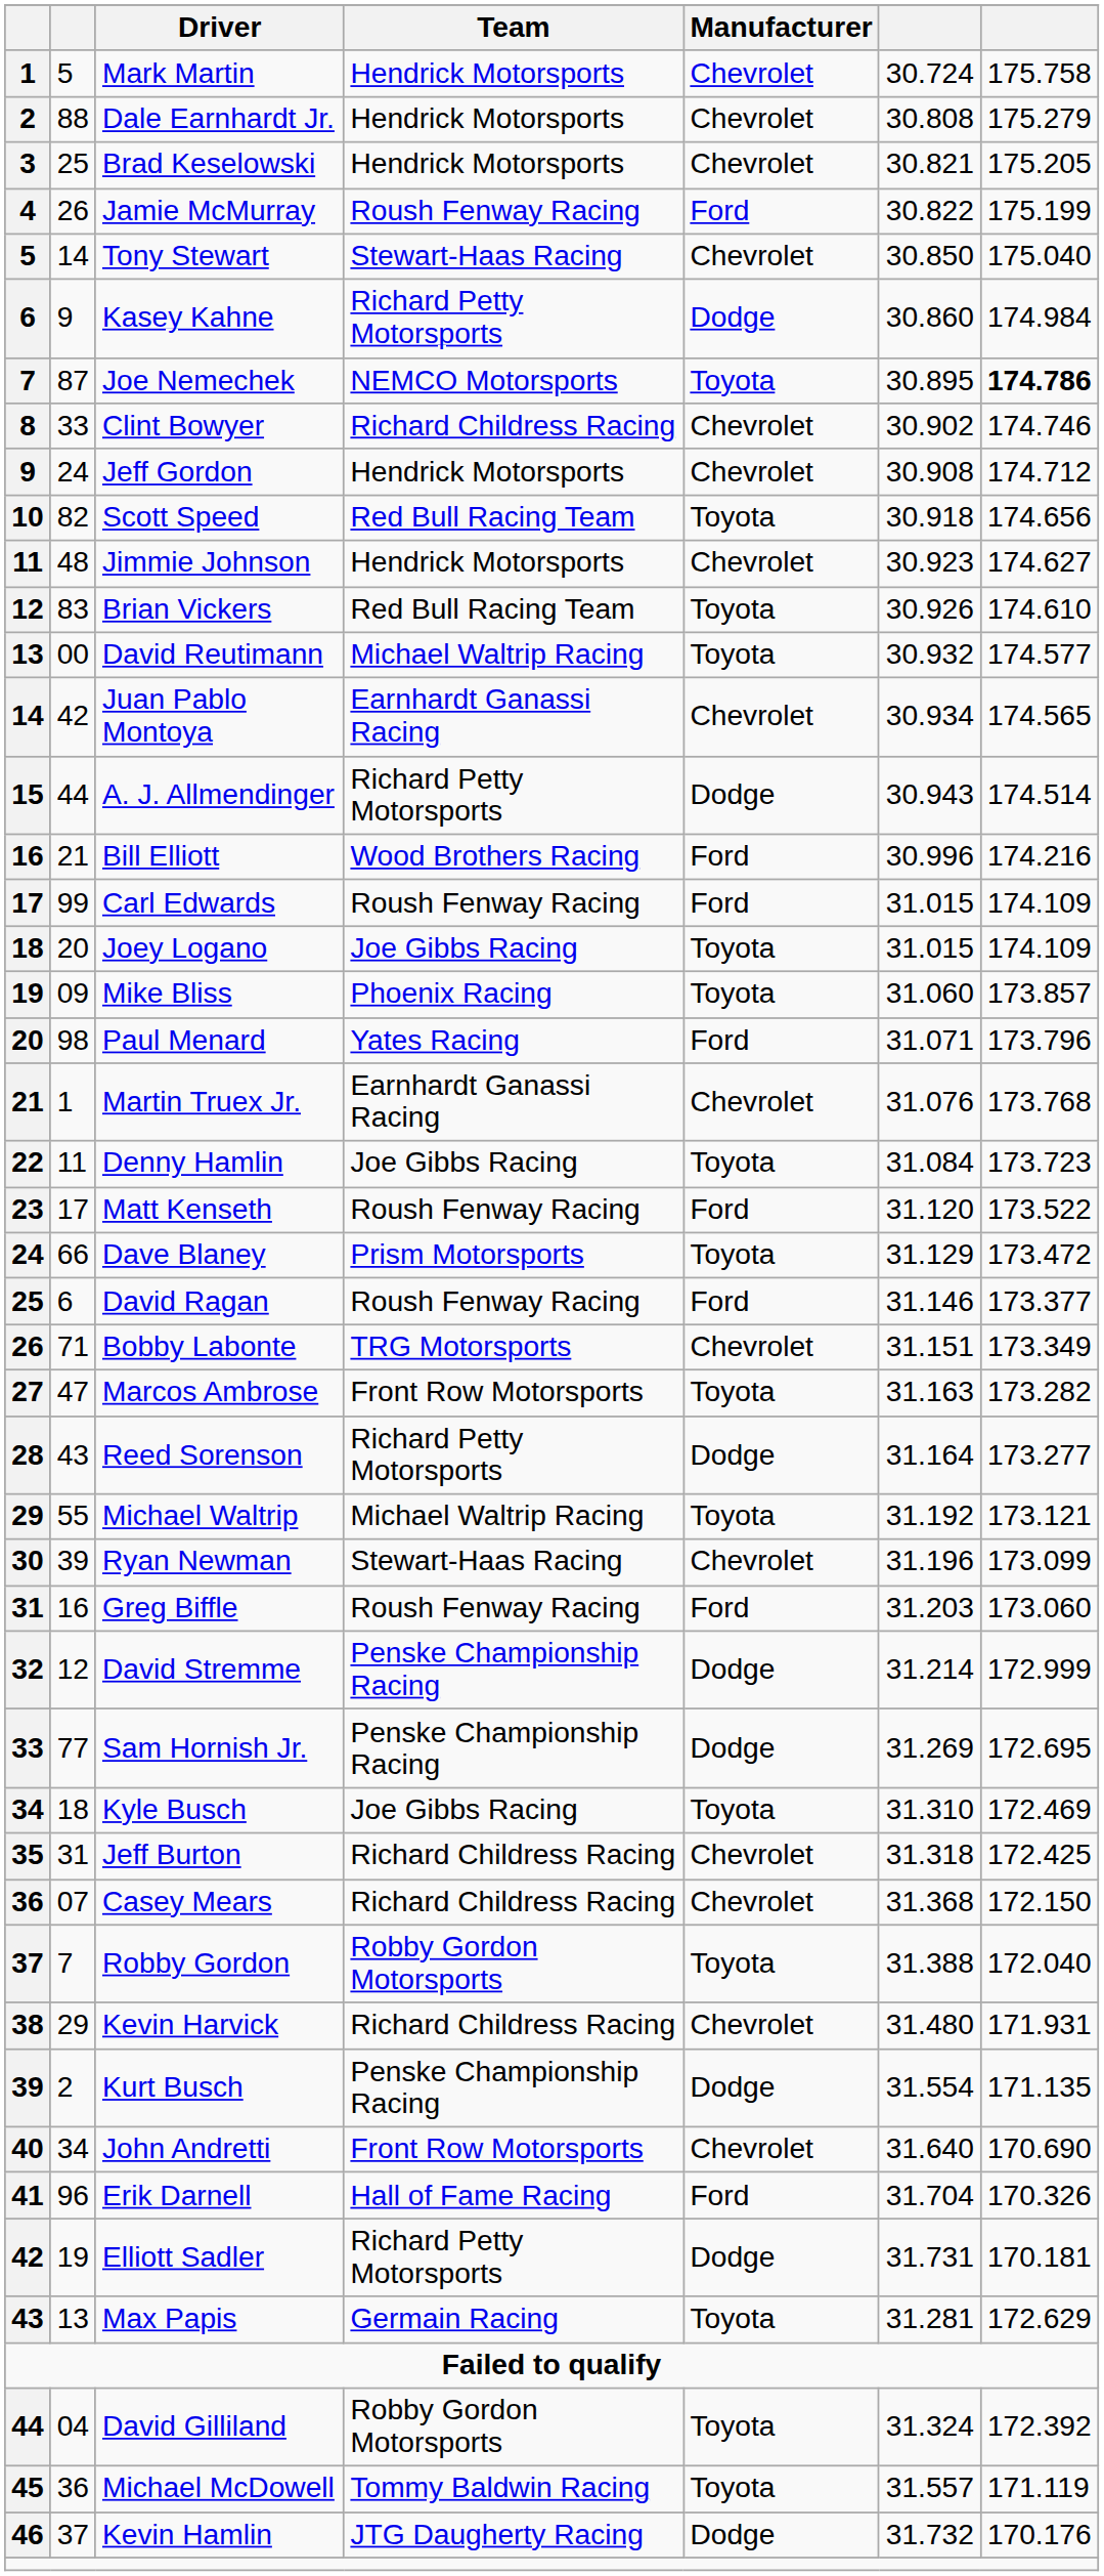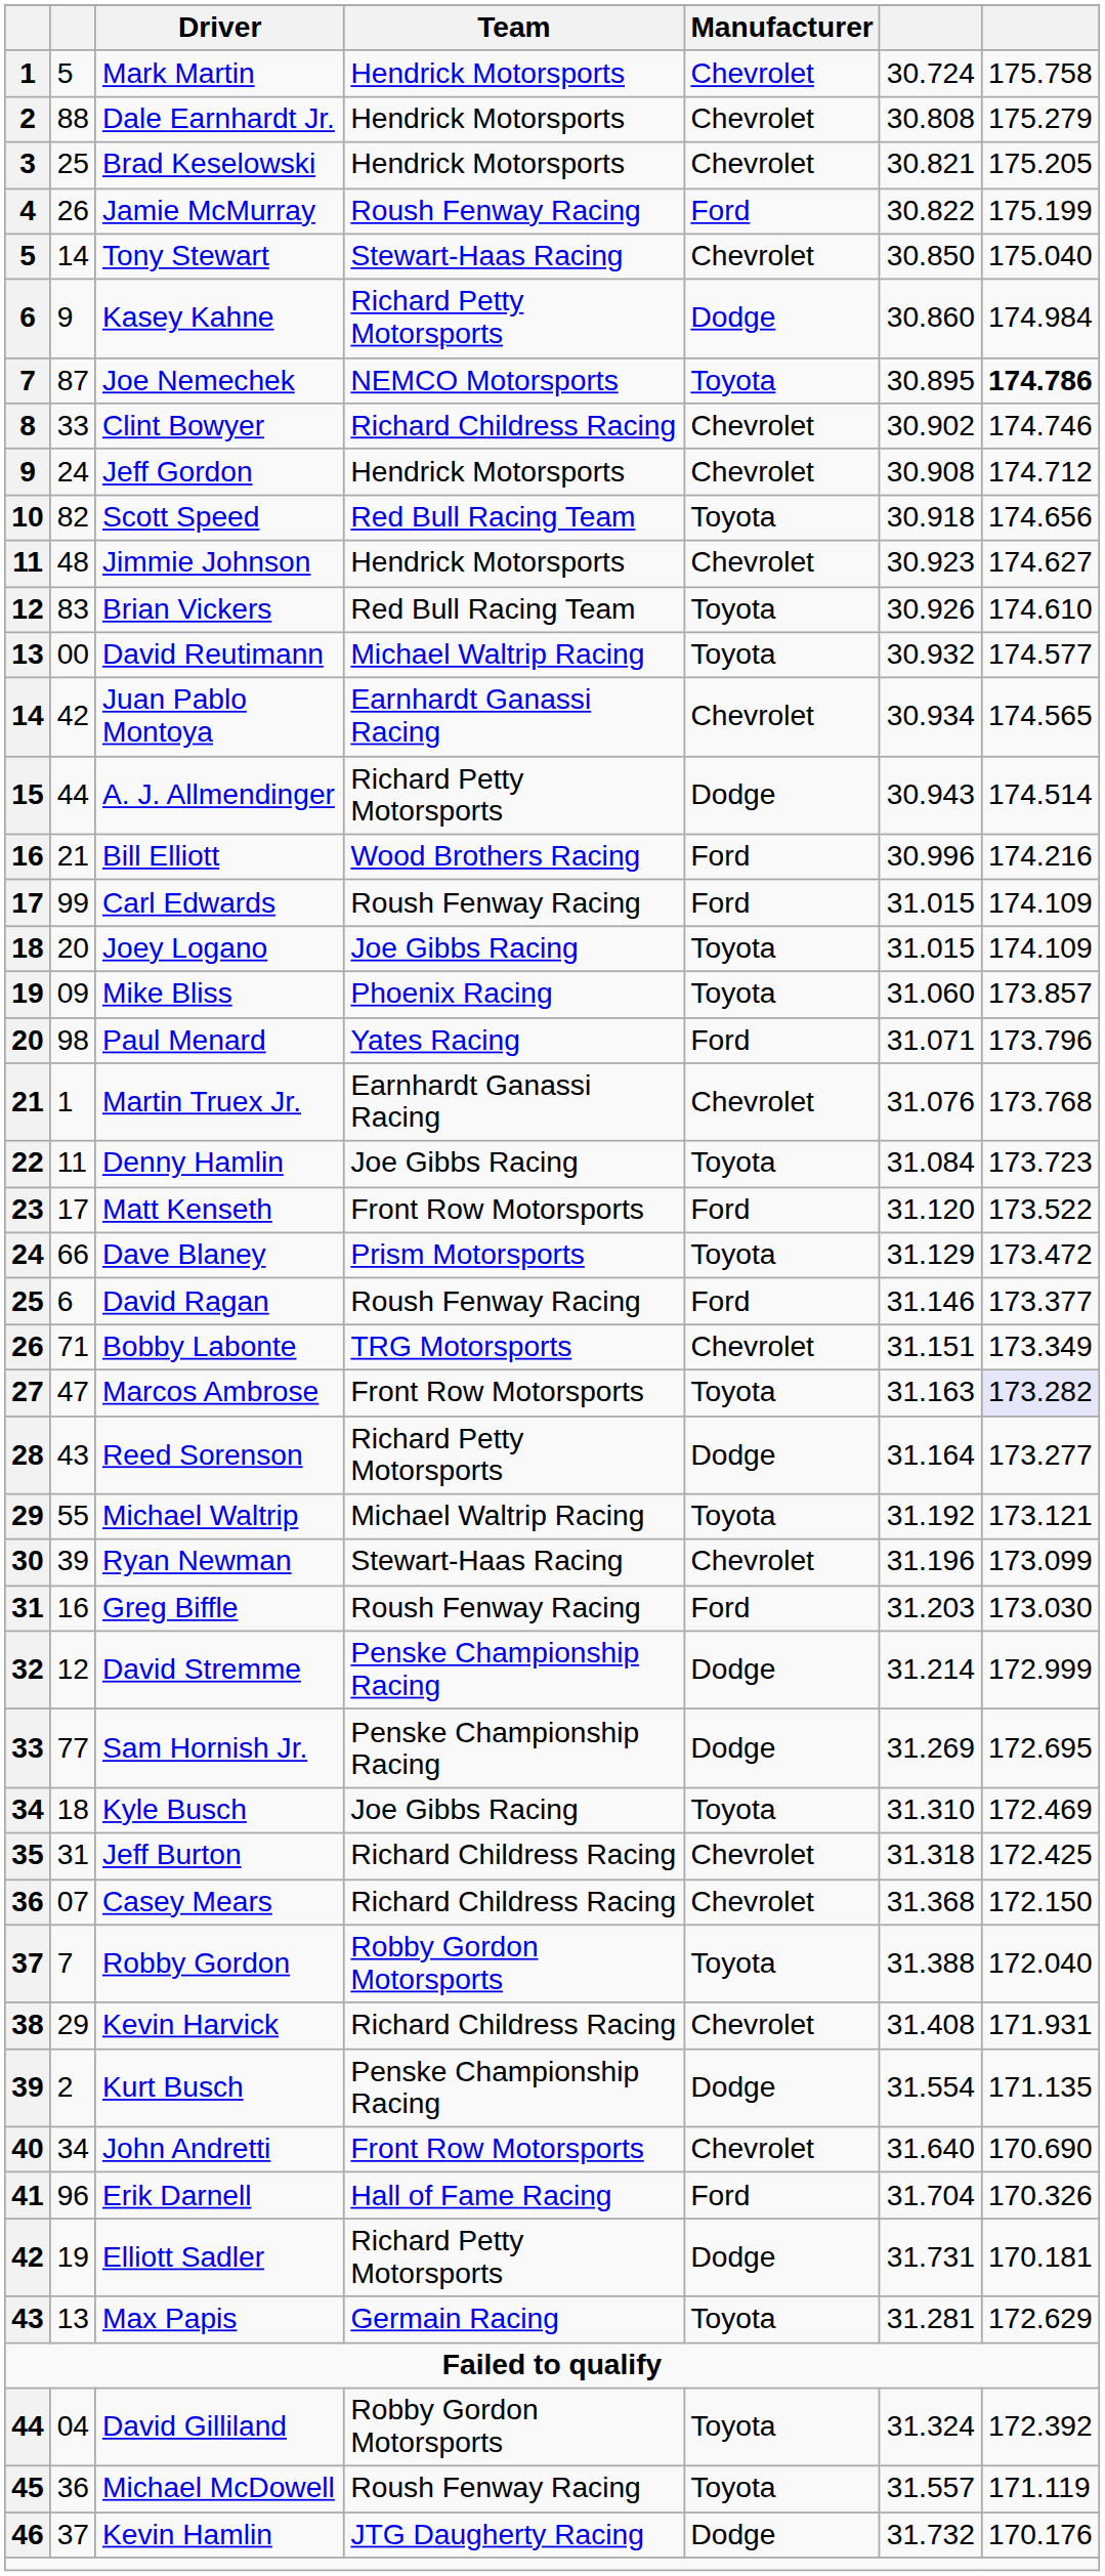 <table class="wikitable">
 <tr>
 </tr>
 <tr>
 <th scope="col"></th>
 <th scope="col"></th>
 <th scope="col">Driver</th>
 <th scope="col">Team</th>
 <th scope="col">Manufacturer</th>
 <th scope="col"></th>
 <th scope="col"></th>
 </tr>
 <tr>
 <th scope="row">1</th>
 <td>5</td>
 <td><a href='#'>Mark Martin</a></td>
 <td><a href='#'>Hendrick Motorsports</a></td>
 <td><a href='#'>Chevrolet</a></td>
 <td>30.724</td>
 <td>175.758</td>
 </tr>
 <tr>
 <th scope="row">2</th>
 <td>88</td>
 <td><a href='#'>Dale Earnhardt Jr.</a></td>
 <td>Hendrick Motorsports</td>
 <td>Chevrolet</td>
 <td>30.808</td>
 <td>175.279</td>
 </tr>
 <tr>
 <th scope="row">3</th>
 <td>25</td>
 <td><a href='#'>Brad Keselowski</a></td>
 <td>Hendrick Motorsports</td>
 <td>Chevrolet</td>
 <td>30.821</td>
 <td>175.205</td>
 </tr>
 <tr>
 <th scope="row">4</th>
 <td>26</td>
 <td><a href='#'>Jamie McMurray</a></td>
 <td><a href='#'>Roush Fenway Racing</a></td>
 <td><a href='#'>Ford</a></td>
 <td>30.822</td>
 <td>175.199</td>
 </tr>
 <tr>
 <th scope="row">5</th>
 <td>14</td>
 <td><a href='#'>Tony Stewart</a></td>
 <td><a href='#'>Stewart-Haas Racing</a></td>
 <td>Chevrolet</td>
 <td>30.850</td>
 <td>175.040</td>
 </tr>
 <tr>
 <th scope="row">6</th>
 <td>9</td>
 <td><a href='#'>Kasey Kahne</a></td>
 <td><a href='#'>Richard Petty Motorsports</a></td>
 <td><a href='#'>Dodge</a></td>
 <td>30.860</td>
 <td>174.984</td>
 </tr>
 <tr>
 <th scope="row">7</th>
 <td>87</td>
 <td><a href='#'>Joe Nemechek</a></td>
 <td><a href='#'>NEMCO Motorsports</a></td>
 <td><a href='#'>Toyota</a></td>
 <td>30.895</td>
 <td><strong>174.786</strong></td>
 </tr>
 <tr>
 <th scope="row">8</th>
 <td>33</td>
 <td><a href='#'>Clint Bowyer</a></td>
 <td><a href='#'>Richard Childress Racing</a></td>
 <td>Chevrolet</td>
 <td>30.902</td>
 <td>174.746</td>
 </tr>
 <tr>
 <th scope="row">9</th>
 <td>24</td>
 <td><a href='#'>Jeff Gordon</a></td>
 <td>Hendrick Motorsports</td>
 <td>Chevrolet</td>
 <td>30.908</td>
 <td>174.712</td>
 </tr>
 <tr>
 <th scope="row">10</th>
 <td>82</td>
 <td><a href='#'>Scott Speed</a></td>
 <td><a href='#'>Red Bull Racing Team</a></td>
 <td>Toyota</td>
 <td>30.918</td>
 <td>174.656</td>
 </tr>
 <tr>
 <th scope="row">11</th>
 <td>48</td>
 <td><a href='#'>Jimmie Johnson</a></td>
 <td>Hendrick Motorsports</td>
 <td>Chevrolet</td>
 <td>30.923</td>
 <td>174.627</td>
 </tr>
 <tr>
 <th scope="row">12</th>
 <td>83</td>
 <td><a href='#'>Brian Vickers</a></td>
 <td>Red Bull Racing Team</td>
 <td>Toyota</td>
 <td>30.926</td>
 <td>174.610</td>
 </tr>
 <tr>
 <th scope="row">13</th>
 <td>00</td>
 <td><a href='#'>David Reutimann</a></td>
 <td><a href='#'>Michael Waltrip Racing</a></td>
 <td>Toyota</td>
 <td>30.932</td>
 <td>174.577</td>
 </tr>
 <tr>
 <th scope="row">14</th>
 <td>42</td>
 <td><a href='#'>Juan Pablo Montoya</a></td>
 <td><a href='#'>Earnhardt Ganassi Racing</a></td>
 <td>Chevrolet</td>
 <td>30.934</td>
 <td>174.565</td>
 </tr>
 <tr>
 <th scope="row">15</th>
 <td>44</td>
 <td><a href='#'>A. J. Allmendinger</a></td>
 <td>Richard Petty Motorsports</td>
 <td>Dodge</td>
 <td>30.943</td>
 <td>174.514</td>
 </tr>
 <tr>
 <th scope="row">16</th>
 <td>21</td>
 <td><a href='#'>Bill Elliott</a></td>
 <td><a href='#'>Wood Brothers Racing</a></td>
 <td>Ford</td>
 <td>30.996</td>
 <td>174.216</td>
 </tr>
 <tr>
 <th scope="row">17</th>
 <td>99</td>
 <td><a href='#'>Carl Edwards</a></td>
 <td>Roush Fenway Racing</td>
 <td>Ford</td>
 <td>31.015</td>
 <td>174.109</td>
 </tr>
 <tr>
 <th scope="row">18</th>
 <td>20</td>
 <td><a href='#'>Joey Logano</a></td>
 <td><a href='#'>Joe Gibbs Racing</a></td>
 <td>Toyota</td>
 <td>31.015</td>
 <td>174.109</td>
 </tr>
 <tr>
 <th scope="row">19</th>
 <td>09</td>
 <td><a href='#'>Mike Bliss</a></td>
 <td><a href='#'>Phoenix Racing</a></td>
 <td>Toyota</td>
 <td>31.060</td>
 <td>173.857</td>
 </tr>
 <tr>
 <th scope="row">20</th>
 <td>98</td>
 <td><a href='#'>Paul Menard</a></td>
 <td><a href='#'>Yates Racing</a></td>
 <td>Ford</td>
 <td>31.071</td>
 <td>173.796</td>
 </tr>
 <tr>
 <th scope="row">21</th>
 <td>1</td>
 <td><a href='#'>Martin Truex Jr.</a></td>
 <td>Earnhardt Ganassi Racing</td>
 <td>Chevrolet</td>
 <td>31.076</td>
 <td>173.768</td>
 </tr>
 <tr>
 <th scope="row">22</th>
 <td>11</td>
 <td><a href='#'>Denny Hamlin</a></td>
 <td>Joe Gibbs Racing</td>
 <td>Toyota</td>
 <td>31.084</td>
 <td>173.723</td>
 </tr>
 <tr>
 <th scope="row">23</th>
 <td>17</td>
 <td><a href='#'>Matt Kenseth</a></td>
-<td>Roush Fenway Racing</td>
+<td>Front Row Motorsports</td>
 <td>Ford</td>
 <td>31.120</td>
 <td>173.522</td>
 </tr>
 <tr>
 <th scope="row">24</th>
 <td>66</td>
 <td><a href='#'>Dave Blaney</a></td>
 <td><a href='#'>Prism Motorsports</a></td>
 <td>Toyota</td>
 <td>31.129</td>
 <td>173.472</td>
 </tr>
 <tr>
 <th scope="row">25</th>
 <td>6</td>
 <td><a href='#'>David Ragan</a></td>
 <td>Roush Fenway Racing</td>
 <td>Ford</td>
 <td>31.146</td>
 <td>173.377</td>
 </tr>
 <tr>
 <th scope="row">26</th>
 <td>71</td>
 <td><a href='#'>Bobby Labonte</a></td>
 <td><a href='#'>TRG Motorsports</a></td>
 <td>Chevrolet</td>
 <td>31.151</td>
 <td>173.349</td>
 </tr>
 <tr>
 <th scope="row">27</th>
 <td>47</td>
 <td><a href='#'>Marcos Ambrose</a></td>
 <td>Front Row Motorsports</td>
 <td>Toyota</td>
 <td>31.163</td>
-<td>173.282</td>
+<td style="background: lavender;">173.282</td>
 </tr>
 <tr>
 <th scope="row">28</th>
 <td>43</td>
 <td><a href='#'>Reed Sorenson</a></td>
 <td>Richard Petty Motorsports</td>
 <td>Dodge</td>
 <td>31.164</td>
 <td>173.277</td>
 </tr>
 <tr>
 <th scope="row">29</th>
 <td>55</td>
 <td><a href='#'>Michael Waltrip</a></td>
 <td>Michael Waltrip Racing</td>
 <td>Toyota</td>
 <td>31.192</td>
 <td>173.121</td>
 </tr>
 <tr>
 <th scope="row">30</th>
 <td>39</td>
 <td><a href='#'>Ryan Newman</a></td>
 <td>Stewart-Haas Racing</td>
 <td>Chevrolet</td>
 <td>31.196</td>
 <td>173.099</td>
 </tr>
 <tr>
 <th scope="row">31</th>
 <td>16</td>
 <td><a href='#'>Greg Biffle</a></td>
 <td>Roush Fenway Racing</td>
 <td>Ford</td>
 <td>31.203</td>
-<td>173.060</td>
+<td>173.030</td>
 </tr>
 <tr>
 <th scope="row">32</th>
 <td>12</td>
 <td><a href='#'>David Stremme</a></td>
 <td><a href='#'>Penske Championship Racing</a></td>
 <td>Dodge</td>
 <td>31.214</td>
 <td>172.999</td>
 </tr>
 <tr>
 <th scope="row">33</th>
 <td>77</td>
 <td><a href='#'>Sam Hornish Jr.</a></td>
 <td>Penske Championship Racing</td>
 <td>Dodge</td>
 <td>31.269</td>
 <td>172.695</td>
 </tr>
 <tr>
 <th scope="row">34</th>
 <td>18</td>
 <td><a href='#'>Kyle Busch</a></td>
 <td>Joe Gibbs Racing</td>
 <td>Toyota</td>
 <td>31.310</td>
 <td>172.469</td>
 </tr>
 <tr>
 <th scope="row">35</th>
 <td>31</td>
 <td><a href='#'>Jeff Burton</a></td>
 <td>Richard Childress Racing</td>
 <td>Chevrolet</td>
 <td>31.318</td>
 <td>172.425</td>
 </tr>
 <tr>
 <th scope="row">36</th>
 <td>07</td>
 <td><a href='#'>Casey Mears</a></td>
 <td>Richard Childress Racing</td>
 <td>Chevrolet</td>
 <td>31.368</td>
 <td>172.150</td>
 </tr>
 <tr>
 <th scope="row">37</th>
 <td>7</td>
 <td><a href='#'>Robby Gordon</a></td>
 <td><a href='#'>Robby Gordon Motorsports</a></td>
 <td>Toyota</td>
 <td>31.388</td>
 <td>172.040</td>
 </tr>
 <tr>
 <th scope="row">38</th>
 <td>29</td>
 <td><a href='#'>Kevin Harvick</a></td>
 <td>Richard Childress Racing</td>
 <td>Chevrolet</td>
-<td>31.480</td>
+<td>31.408</td>
 <td>171.931</td>
 </tr>
 <tr>
 <th scope="row">39</th>
 <td>2</td>
 <td><a href='#'>Kurt Busch</a></td>
 <td>Penske Championship Racing</td>
 <td>Dodge</td>
 <td>31.554</td>
 <td>171.135</td>
 </tr>
 <tr>
 <th scope="row">40</th>
 <td>34</td>
 <td><a href='#'>John Andretti</a></td>
 <td><a href='#'>Front Row Motorsports</a></td>
 <td>Chevrolet</td>
 <td>31.640</td>
 <td>170.690</td>
 </tr>
 <tr>
 <th scope="row">41</th>
 <td>96</td>
 <td><a href='#'>Erik Darnell</a></td>
 <td><a href='#'>Hall of Fame Racing</a></td>
 <td>Ford</td>
 <td>31.704</td>
 <td>170.326</td>
 </tr>
 <tr>
 <th scope="row">42</th>
 <td>19</td>
 <td><a href='#'>Elliott Sadler</a></td>
 <td>Richard Petty Motorsports</td>
 <td>Dodge</td>
 <td>31.731</td>
 <td>170.181</td>
 </tr>
 <tr>
 <th scope="row">43</th>
 <td>13</td>
 <td><a href='#'>Max Papis</a></td>
 <td><a href='#'>Germain Racing</a></td>
 <td>Toyota</td>
 <td>31.281</td>
 <td>172.629</td>
 </tr>
 <tr>
 <td colspan="8" style="text-align:center;"><strong>Failed to qualify</strong></td>
 </tr>
 <tr>
 <th scope="row">44</th>
 <td>04</td>
 <td><a href='#'>David Gilliland</a></td>
 <td>Robby Gordon Motorsports</td>
 <td>Toyota</td>
 <td>31.324</td>
 <td>172.392</td>
 </tr>
 <tr>
 <th scope="row">45</th>
 <td>36</td>
 <td><a href='#'>Michael McDowell</a></td>
-<td><a href='#'>Tommy Baldwin Racing</a></td>
+<td>Roush Fenway Racing</td>
 <td>Toyota</td>
 <td>31.557</td>
 <td>171.119</td>
 </tr>
 <tr>
 <th scope="row">46</th>
 <td>37</td>
 <td><a href='#'>Kevin Hamlin</a></td>
 <td><a href='#'>JTG Daugherty Racing</a></td>
 <td>Dodge</td>
 <td>31.732</td>
 <td>170.176</td>
 </tr>
 <tr>
 <td colspan="8"></td>
 </tr>
 </table>
